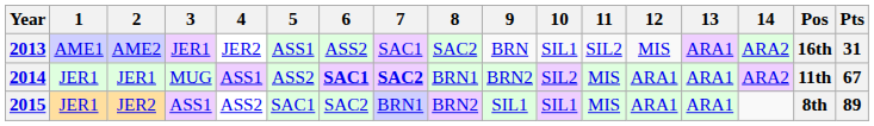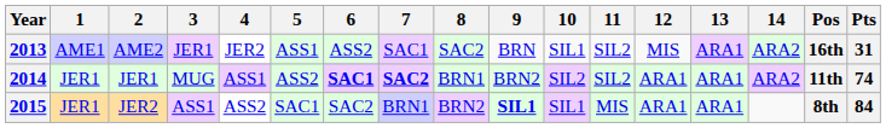 <table class="wikitable" style="text-align:center">
 <tr>
 <th>Year</th>
 <th>1</th>
 <th>2</th>
 <th>3</th>
 <th>4</th>
 <th>5</th>
 <th>6</th>
 <th>7</th>
 <th>8</th>
 <th>9</th>
 <th>10</th>
 <th>11</th>
 <th>12</th>
 <th>13</th>
 <th>14</th>
 <th>Pos</th>
 <th>Pts</th>
 </tr>
 <tr>
 <th><a href='#'>2013</a></th>
 <td style="background:#cfcfff;"><a href='#'>AME1</a><br></td>
 <td style="background:#cfcfff;"><a href='#'>AME2</a><br></td>
 <td style="background:#efcfff;"><a href='#'>JER1</a><br></td>
 <td style="background:#ffffff;"><a href='#'>JER2</a><br></td>
 <td style="background:#dfffdf;"><a href='#'>ASS1</a><br></td>
 <td style="background:#dfffdf;"><a href='#'>ASS2</a><br></td>
 <td style="background:#efcfff;"><a href='#'>SAC1</a><br></td>
 <td style="background:#dfffdf;"><a href='#'>SAC2</a><br></td>
 <td style="background:#;"><a href='#'>BRN</a><br></td>
 <td style="background:#;"><a href='#'>SIL1</a><br></td>
 <td style="background:#;"><a href='#'>SIL2</a><br></td>
 <td style="background:#;"><a href='#'>MIS</a><br></td>
 <td style="background:#efcfff;"><a href='#'>ARA1</a><br></td>
 <td style="background:#dfffdf;"><a href='#'>ARA2</a><br></td>
 <th>16th</th>
 <th>31</th>
 </tr>
 <tr>
 <th><a href='#'>2014</a></th>
 <td style="background:#dfffdf;"><a href='#'>JER1</a><br></td>
 <td style="background:#dfffdf;"><a href='#'>JER1</a><br></td>
 <td style="background:#dfffdf;"><a href='#'>MUG</a><br></td>
 <td style="background:#efcfff;"><a href='#'>ASS1</a><br></td>
 <td style="background:#dfffdf;"><a href='#'>ASS2</a><br></td>
 <td style="background:#efcfff;"><strong><a href='#'>SAC1</a></strong><br></td>
 <td style="background:#efcfff;"><strong><a href='#'>SAC2</a></strong><br></td>
 <td style="background:#dfffdf;"><a href='#'>BRN1</a><br></td>
 <td style="background:#dfffdf;"><a href='#'>BRN2</a><br></td>
 <td style="background:#EFCFFF;"><a href='#'>SIL2</a><br></td>
-<td style="background:#DFFFDF;"><a href='#'>MIS</a><br></td>
+<td style="background:#dfffdf;"><a href='#'>SIL2</a><br></td>
 <td style="background:#DFFFDF;"><a href='#'>ARA1</a><br></td>
 <td style="background:#dfffdf;"><a href='#'>ARA1</a><br></td>
 <td style="background:#efcfff;"><a href='#'>ARA2</a><br></td>
 <th>11th</th>
-<th>67</th>
+<th>74</th>
 </tr>
 <tr>
 <th><a href='#'>2015</a></th>
 <td style="background:#FFDF9F;"><a href='#'>JER1</a><br></td>
 <td style="background:#FFDF9F;"><a href='#'>JER2</a><br></td>
 <td style="background:#EFCFFF;"><a href='#'>ASS1</a><br></td>
 <td style="background:#FFFFFF;"><a href='#'>ASS2</a><br></td>
 <td style="background:#DFFFDF;"><a href='#'>SAC1</a><br></td>
 <td style="background:#DFFFDF;"><a href='#'>SAC2</a><br></td>
 <td style="background:#CFCFFF;"><a href='#'>BRN1</a><br></td>
 <td style="background:#EFCFFF;"><a href='#'>BRN2</a><br></td>
-<td style="background:#DFFFDF;"><a href='#'>SIL1</a><br></td>
+<td style="background:#DFFFDF;"><strong><a href='#'>SIL1</a><br></strong></td>
 <td style="background:#efcfff;"><a href='#'>SIL1</a><br></td>
 <td style="background:#DFFFDF;"><a href='#'>MIS</a><br></td>
 <td style="background:#DFFFDF;"><a href='#'>ARA1</a><br></td>
 <td style="background:#dfffdf;"><a href='#'>ARA1</a><br></td>
 <td></td>
 <th>8th</th>
-<th>89</th>
+<th>84</th>
 </tr>
 </table>
